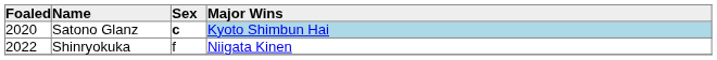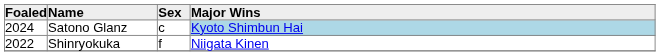 <table border="1" cellpadding="0" style="border-collapse: collapse; font-size:90%">
 <tr bgcolor="#eeeeee">
 <td width="35px"><strong>Foaled</strong></td>
 <td width="120px"><strong>Name</strong></td>
 <td width="35px"><strong>Sex</strong></td>
 <td width="510px"><strong>Major Wins</strong></td>
 </tr>
 <tr>
-<td>2020</td>
+<td>2024</td>
 <td>Satono Glanz</td>
-<td><strong>c</strong></td>
+<td>c</td>
 <td style="background: lightblue;"><a href='#'>Kyoto Shimbun Hai</a></td>
 </tr>
 <tr>
 <td>2022</td>
 <td>Shinryokuka</td>
 <td>f</td>
 <td><a href='#'>Niigata Kinen</a></td>
 </tr>
 <tr>
 </tr>
 </table>
